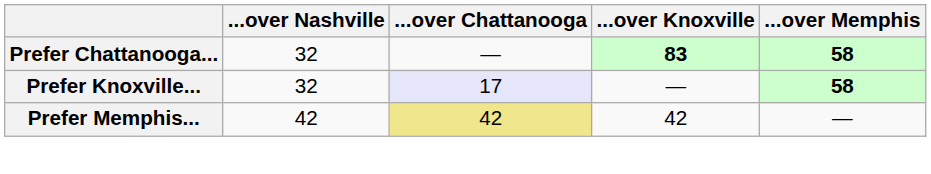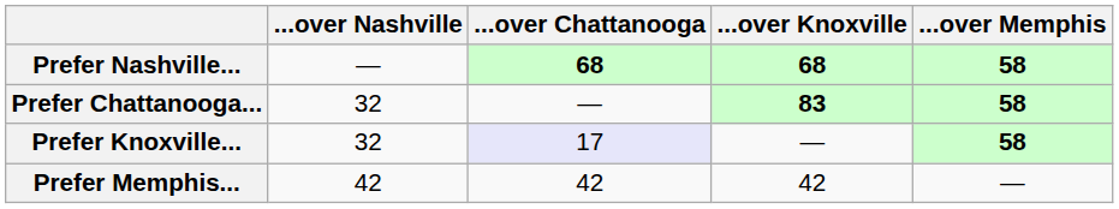 <table class="wikitable" style="text-align:center">
 <tr>
 <th></th>
 <th>...over <strong>Nashville</strong></th>
 <th>...over <strong>Chattanooga</strong></th>
 <th>...over <strong>Knoxville</strong></th>
 <th>...over <strong>Memphis</strong></th>
+</tr>
+<tr>
+<th>Prefer <strong>Nashville</strong>...</th>
+<td>—</td>
+<td style="background:#cfc;"><strong>68</strong></td>
+<td style="background:#cfc;"><strong>68</strong></td>
+<td style="background:#cfc;"><strong>58</strong></td>
 </tr>
 <tr>
 <th>Prefer <strong>Chattanooga</strong>...</th>
 <td>32</td>
 <td>—</td>
 <td style="background:#cfc;"><strong>83</strong></td>
 <td style="background:#cfc;"><strong>58</strong></td>
 </tr>
 <tr>
 <th>Prefer <strong>Knoxville</strong>...</th>
 <td>32</td>
 <td style="background: lavender;">17</td>
 <td>—</td>
 <td style="background:#cfc;"><strong>58</strong></td>
 </tr>
 <tr>
 <th>Prefer <strong>Memphis</strong>...</th>
 <td>42</td>
-<td style="background: khaki;">42</td>
+<td>42</td>
 <td>42</td>
 <td>—</td>
 </tr>
 </table>
